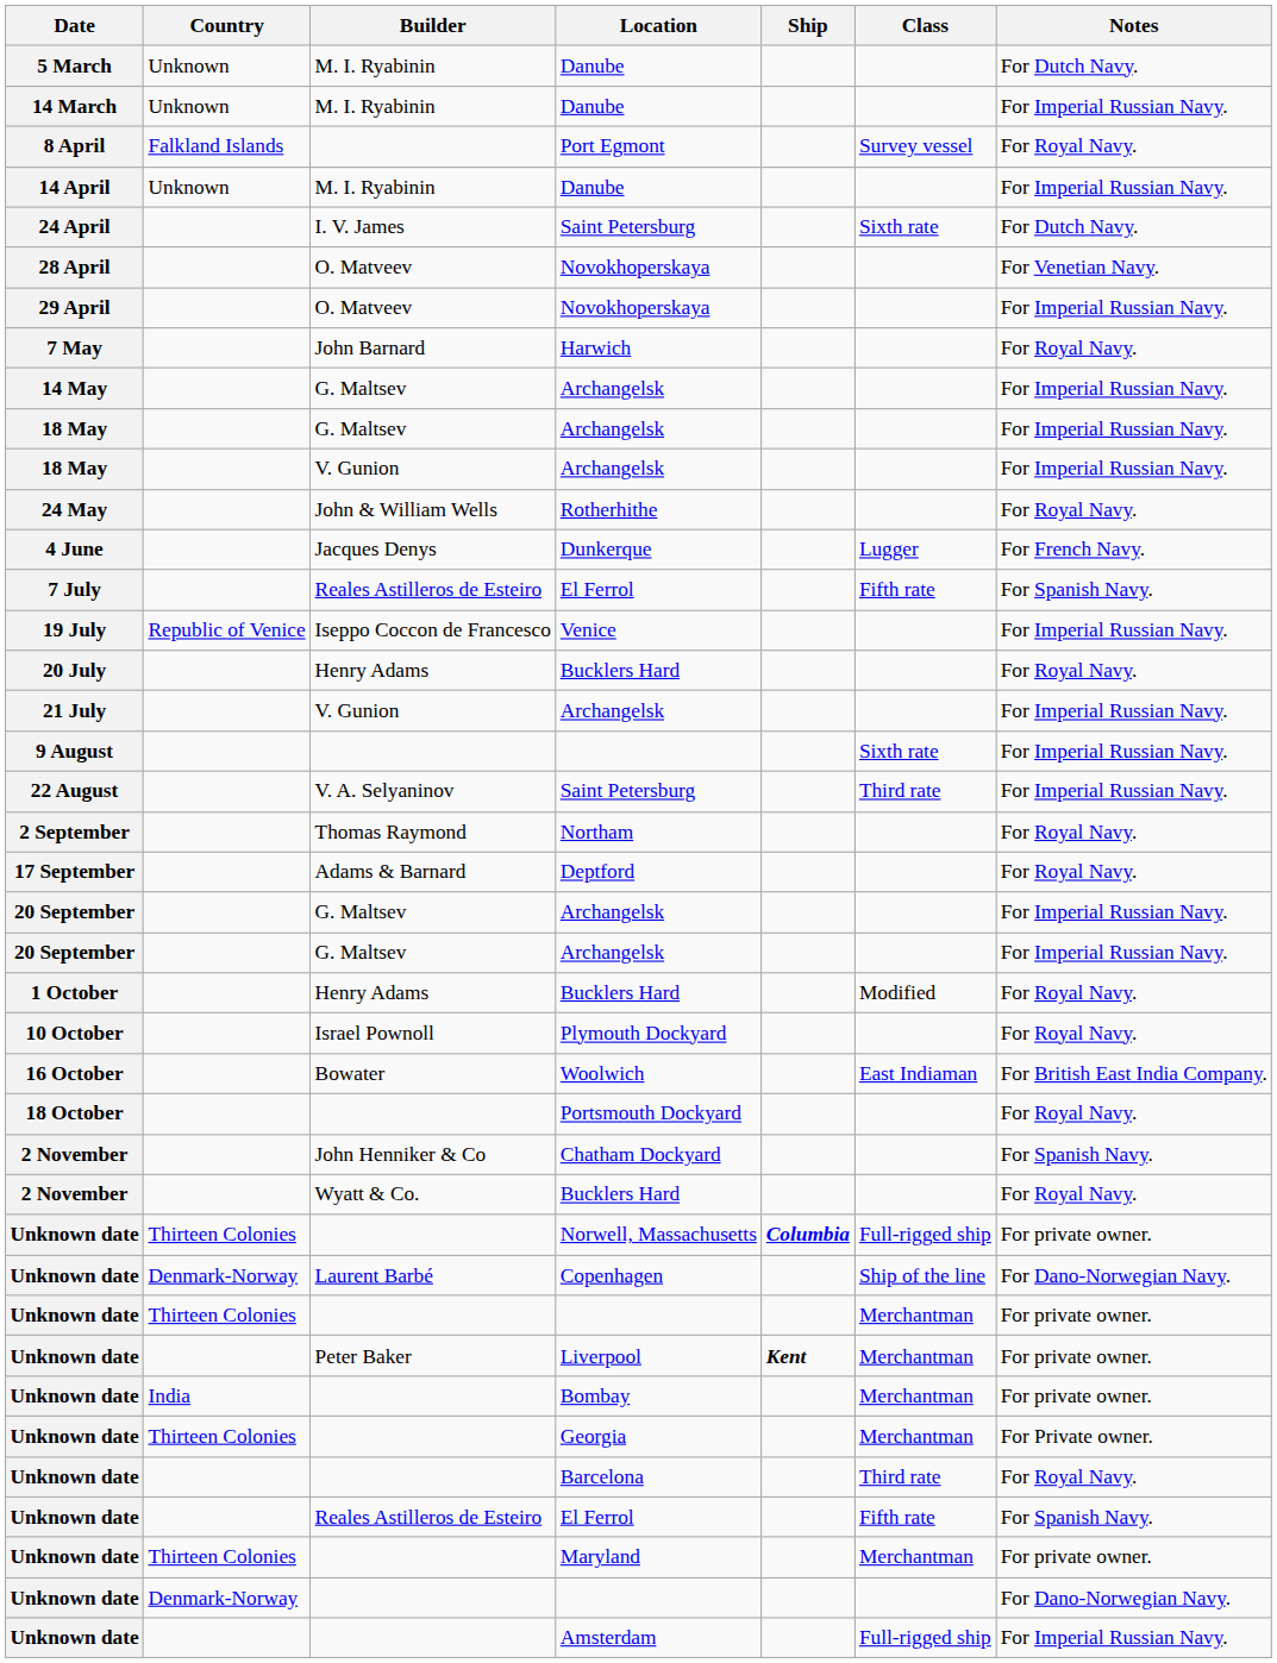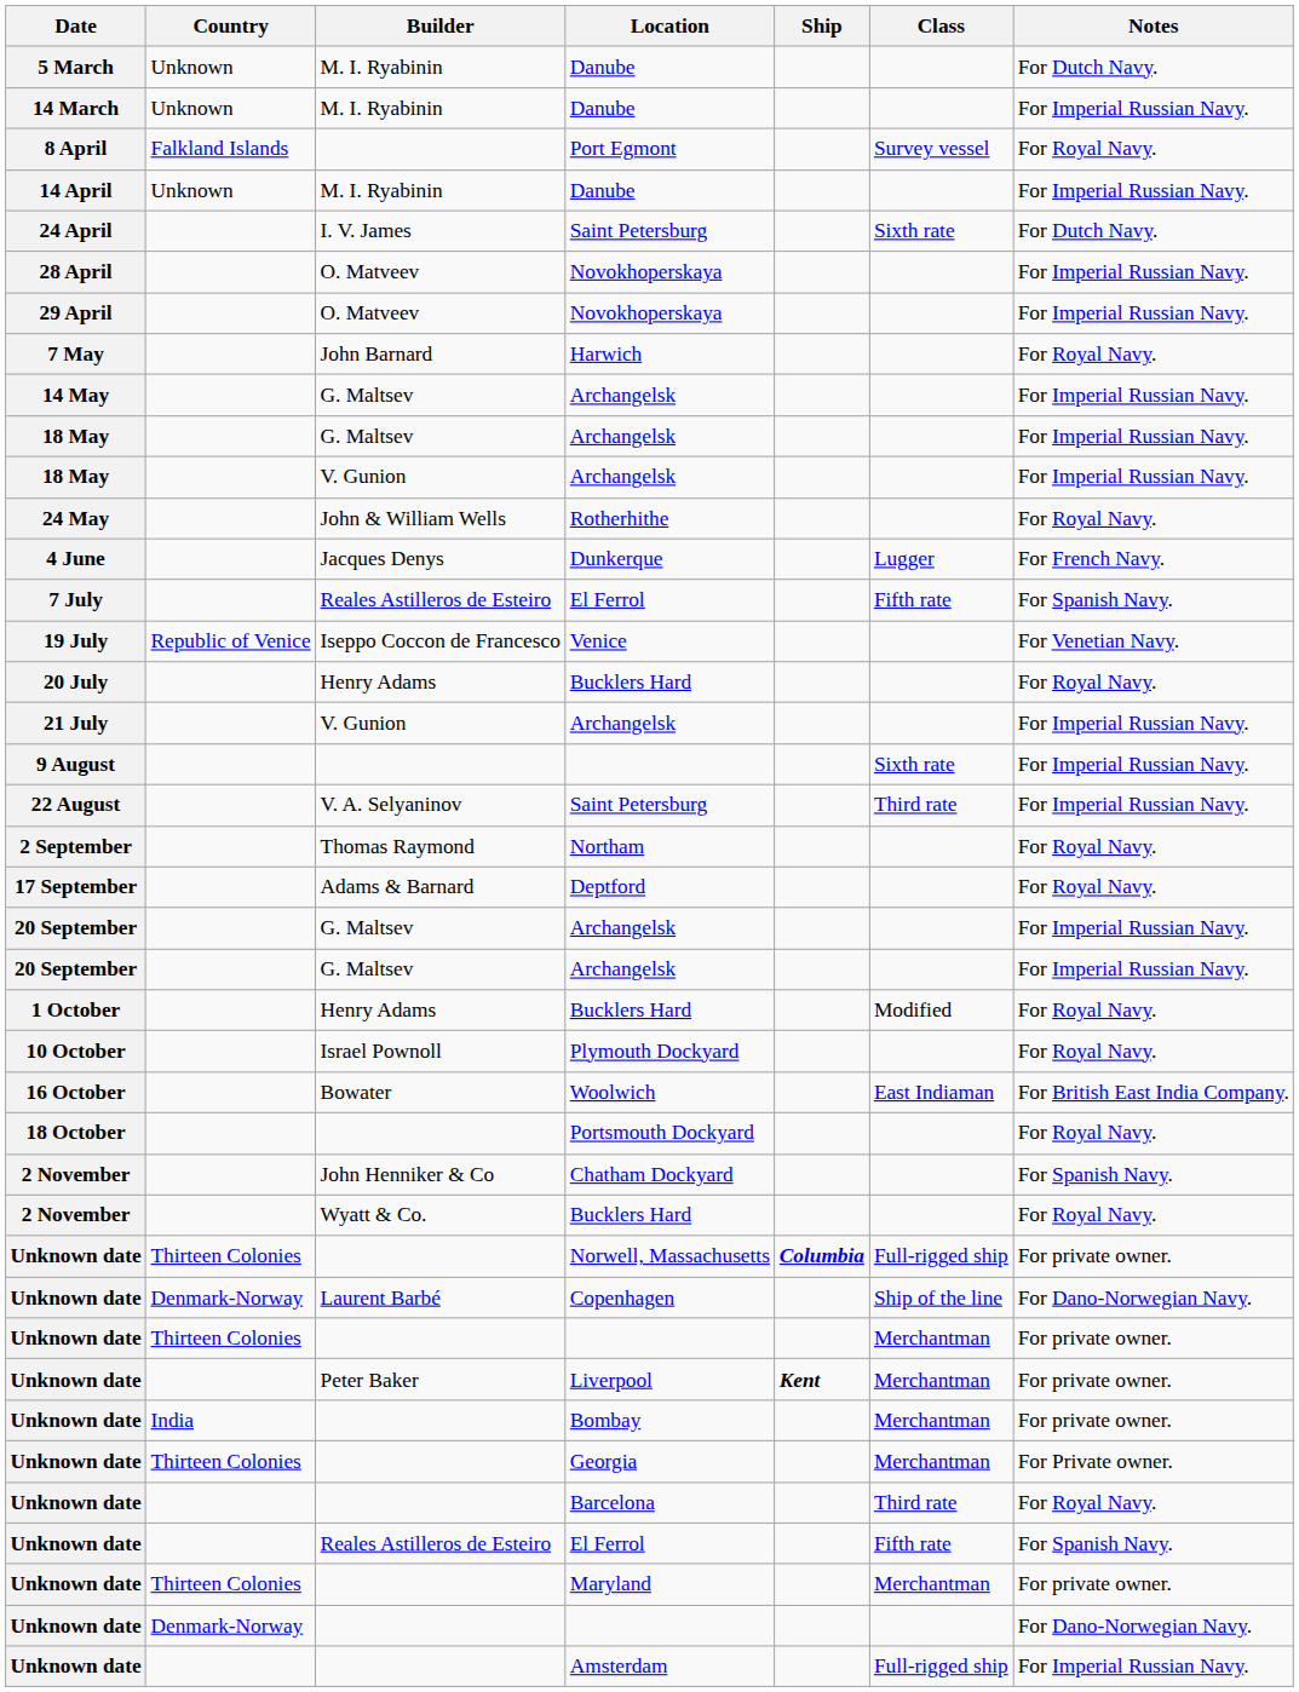 <table class="wikitable sortable" style="font-size:1.00em; line-height:1.5em;">
 <tr>
 <th>Date</th>
 <th>Country</th>
 <th>Builder</th>
 <th>Location</th>
 <th>Ship</th>
 <th>Class</th>
 <th>Notes</th>
 </tr>
 <tr ---->
 <th>5 March</th>
 <td>Unknown</td>
 <td>M. I. Ryabinin</td>
 <td><a href='#'>Danube</a></td>
 <td><strong></strong></td>
 <td></td>
 <td>For <a href='#'>Dutch Navy</a>.</td>
 </tr>
 <tr ---->
 <th>14 March</th>
 <td>Unknown</td>
 <td>M. I. Ryabinin</td>
 <td><a href='#'>Danube</a></td>
 <td><strong></strong></td>
 <td></td>
 <td>For <a href='#'>Imperial Russian Navy</a>.</td>
 </tr>
 <tr ---->
 <th>8 April</th>
 <td> <a href='#'>Falkland Islands</a></td>
 <td></td>
 <td><a href='#'>Port Egmont</a></td>
 <td><strong></strong></td>
 <td><a href='#'>Survey vessel</a></td>
 <td>For <a href='#'>Royal Navy</a>.</td>
 </tr>
 <tr ---->
 <th>14 April</th>
 <td>Unknown</td>
 <td>M. I. Ryabinin</td>
 <td><a href='#'>Danube</a></td>
 <td><strong></strong></td>
 <td></td>
 <td>For <a href='#'>Imperial Russian Navy</a>.</td>
 </tr>
 <tr ---->
 <th>24 April</th>
 <td></td>
 <td>I. V. James</td>
 <td><a href='#'>Saint Petersburg</a></td>
 <td><strong></strong></td>
 <td><a href='#'>Sixth rate</a></td>
 <td>For <a href='#'>Dutch Navy</a>.</td>
 </tr>
 <tr ---->
 <th>28 April</th>
 <td></td>
 <td>O. Matveev</td>
 <td><a href='#'>Novokhoperskaya</a></td>
 <td><strong></strong></td>
 <td></td>
-<td>For <a href='#'>Venetian Navy</a>.</td>
+<td>For <a href='#'>Imperial Russian Navy</a>.</td>
 </tr>
 <tr ---->
 <th>29 April</th>
 <td></td>
 <td>O. Matveev</td>
 <td><a href='#'>Novokhoperskaya</a></td>
 <td><strong></strong></td>
 <td></td>
 <td>For <a href='#'>Imperial Russian Navy</a>.</td>
 </tr>
 <tr ---->
 <th>7 May</th>
 <td></td>
 <td>John Barnard</td>
 <td><a href='#'>Harwich</a></td>
 <td><strong></strong></td>
 <td></td>
 <td>For <a href='#'>Royal Navy</a>.</td>
 </tr>
 <tr ---->
 <th>14 May</th>
 <td></td>
 <td>G. Maltsev</td>
 <td><a href='#'>Archangelsk</a></td>
 <td><strong></strong></td>
 <td></td>
 <td>For <a href='#'>Imperial Russian Navy</a>.</td>
 </tr>
 <tr ---->
 <th>18 May</th>
 <td></td>
 <td>G. Maltsev</td>
 <td><a href='#'>Archangelsk</a></td>
 <td><strong></strong></td>
 <td></td>
 <td>For <a href='#'>Imperial Russian Navy</a>.</td>
 </tr>
 <tr ---->
 <th>18 May</th>
 <td></td>
 <td>V. Gunion</td>
 <td><a href='#'>Archangelsk</a></td>
 <td><strong></strong></td>
 <td></td>
 <td>For <a href='#'>Imperial Russian Navy</a>.</td>
 </tr>
 <tr ---->
 <th>24 May</th>
 <td></td>
 <td>John & William Wells</td>
 <td><a href='#'>Rotherhithe</a></td>
 <td><strong></strong></td>
 <td></td>
 <td>For <a href='#'>Royal Navy</a>.</td>
 </tr>
 <tr ---->
 <th>4 June</th>
 <td></td>
 <td>Jacques Denys</td>
 <td><a href='#'>Dunkerque</a></td>
 <td><strong></strong></td>
 <td><a href='#'>Lugger</a></td>
 <td>For <a href='#'>French Navy</a>.</td>
 </tr>
 <tr ---->
 <th>7 July</th>
 <td></td>
 <td><a href='#'>Reales Astilleros de Esteiro</a></td>
 <td><a href='#'>El Ferrol</a></td>
 <td><strong></strong></td>
 <td><a href='#'>Fifth rate</a></td>
 <td>For <a href='#'>Spanish Navy</a>.</td>
 </tr>
 <tr ---->
 <th>19 July</th>
 <td> <a href='#'>Republic of Venice</a></td>
 <td>Iseppo Coccon de Francesco</td>
 <td><a href='#'>Venice</a></td>
 <td><strong></strong></td>
 <td></td>
-<td>For <a href='#'>Imperial Russian Navy</a>.</td>
+<td>For <a href='#'>Venetian Navy</a>.</td>
 </tr>
 <tr ---->
 <th>20 July</th>
 <td></td>
 <td>Henry Adams</td>
 <td><a href='#'>Bucklers Hard</a></td>
 <td><strong></strong></td>
 <td></td>
 <td>For <a href='#'>Royal Navy</a>.</td>
 </tr>
 <tr ---->
 <th>21 July</th>
 <td></td>
 <td>V. Gunion</td>
 <td><a href='#'>Archangelsk</a></td>
 <td><strong></strong></td>
 <td></td>
 <td>For <a href='#'>Imperial Russian Navy</a>.</td>
 </tr>
 <tr ---->
 <th>9 August</th>
 <td></td>
 <td></td>
 <td></td>
 <td><strong></strong></td>
 <td><a href='#'>Sixth rate</a></td>
 <td>For <a href='#'>Imperial Russian Navy</a>.</td>
 </tr>
 <tr ---->
 <th>22 August</th>
 <td></td>
 <td>V. A. Selyaninov</td>
 <td><a href='#'>Saint Petersburg</a></td>
 <td><strong></strong></td>
 <td><a href='#'>Third rate</a></td>
 <td>For <a href='#'>Imperial Russian Navy</a>.</td>
 </tr>
 <tr ---->
 <th>2 September</th>
 <td></td>
 <td>Thomas Raymond</td>
 <td><a href='#'>Northam</a></td>
 <td><strong></strong></td>
 <td></td>
 <td>For <a href='#'>Royal Navy</a>.</td>
 </tr>
 <tr ---->
 <th>17 September</th>
 <td></td>
 <td>Adams & Barnard</td>
 <td><a href='#'>Deptford</a></td>
 <td><strong></strong></td>
 <td></td>
 <td>For <a href='#'>Royal Navy</a>.</td>
 </tr>
 <tr ---->
 <th>20 September</th>
 <td></td>
 <td>G. Maltsev</td>
 <td><a href='#'>Archangelsk</a></td>
 <td><strong></strong></td>
 <td></td>
 <td>For <a href='#'>Imperial Russian Navy</a>.</td>
 </tr>
 <tr ---->
 <th>20 September</th>
 <td></td>
 <td>G. Maltsev</td>
 <td><a href='#'>Archangelsk</a></td>
 <td><strong></strong></td>
 <td></td>
 <td>For <a href='#'>Imperial Russian Navy</a>.</td>
 </tr>
 <tr ---->
 <th>1 October</th>
 <td></td>
 <td>Henry Adams</td>
 <td><a href='#'>Bucklers Hard</a></td>
 <td><strong></strong></td>
 <td>Modified </td>
 <td>For <a href='#'>Royal Navy</a>.</td>
 </tr>
 <tr ---->
 <th>10 October</th>
 <td></td>
 <td>Israel Pownoll</td>
 <td><a href='#'>Plymouth Dockyard</a></td>
 <td><strong></strong></td>
 <td></td>
 <td>For <a href='#'>Royal Navy</a>.</td>
 </tr>
 <tr ---->
 <th>16 October</th>
 <td></td>
 <td>Bowater</td>
 <td><a href='#'>Woolwich</a></td>
 <td><strong></strong></td>
 <td><a href='#'>East Indiaman</a></td>
 <td>For <a href='#'>British East India Company</a>.</td>
 </tr>
 <tr ---->
 <th>18 October</th>
 <td></td>
 <td></td>
 <td><a href='#'>Portsmouth Dockyard</a></td>
 <td><strong></strong></td>
 <td></td>
 <td>For <a href='#'>Royal Navy</a>.</td>
 </tr>
 <tr ---->
 <th>2 November</th>
 <td></td>
 <td>John Henniker & Co</td>
 <td><a href='#'>Chatham Dockyard</a></td>
 <td><strong></strong></td>
 <td></td>
 <td>For <a href='#'>Spanish Navy</a>.</td>
 </tr>
 <tr ---->
 <th>2 November</th>
 <td></td>
 <td>Wyatt & Co.</td>
 <td><a href='#'>Bucklers Hard</a></td>
 <td><strong></strong></td>
 <td></td>
 <td>For <a href='#'>Royal Navy</a>.</td>
 </tr>
 <tr ---->
 <th>Unknown date</th>
 <td> <a href='#'>Thirteen Colonies</a></td>
 <td></td>
 <td><a href='#'>Norwell, Massachusetts</a></td>
 <td><strong><a href='#'><em>Columbia</em></a></strong></td>
 <td><a href='#'>Full-rigged ship</a></td>
 <td>For private owner.</td>
 </tr>
 <tr ---->
 <th>Unknown date</th>
 <td> <a href='#'>Denmark-Norway</a></td>
 <td><a href='#'>Laurent Barbé</a></td>
 <td><a href='#'>Copenhagen</a></td>
 <td><strong></strong></td>
 <td><a href='#'>Ship of the line</a></td>
 <td>For <a href='#'>Dano-Norwegian Navy</a>.</td>
 </tr>
 <tr ---->
 <th>Unknown date</th>
 <td> <a href='#'>Thirteen Colonies</a></td>
 <td></td>
 <td></td>
 <td><strong></strong></td>
 <td><a href='#'>Merchantman</a></td>
 <td>For private owner.</td>
 </tr>
 <tr ---->
 <th>Unknown date</th>
 <td></td>
 <td>Peter Baker</td>
 <td><a href='#'>Liverpool</a></td>
 <td><strong><em>Kent</em></strong></td>
 <td><a href='#'>Merchantman</a></td>
 <td>For private owner.</td>
 </tr>
 <tr ---->
 <th>Unknown date</th>
 <td> <a href='#'>India</a></td>
 <td></td>
 <td><a href='#'>Bombay</a></td>
 <td><strong></strong></td>
 <td><a href='#'>Merchantman</a></td>
 <td>For private owner.</td>
 </tr>
 <tr ---->
 <th>Unknown date</th>
 <td> <a href='#'>Thirteen Colonies</a></td>
 <td></td>
 <td><a href='#'>Georgia</a></td>
 <td><strong></strong></td>
 <td><a href='#'>Merchantman</a></td>
 <td>For Private owner.</td>
 </tr>
 <tr ---->
 <th>Unknown date</th>
 <td></td>
 <td></td>
 <td><a href='#'>Barcelona</a></td>
 <td><strong></strong></td>
 <td><a href='#'>Third rate</a></td>
 <td>For <a href='#'>Royal Navy</a>.</td>
 </tr>
 <tr ---->
 <th>Unknown date</th>
 <td></td>
 <td><a href='#'>Reales Astilleros de Esteiro</a></td>
 <td><a href='#'>El Ferrol</a></td>
 <td><strong></strong></td>
 <td><a href='#'>Fifth rate</a></td>
 <td>For <a href='#'>Spanish Navy</a>.</td>
 </tr>
 <tr ---->
 <th>Unknown date</th>
 <td> <a href='#'>Thirteen Colonies</a></td>
 <td></td>
 <td><a href='#'>Maryland</a></td>
 <td><strong></strong></td>
 <td><a href='#'>Merchantman</a></td>
 <td>For private owner.</td>
 </tr>
 <tr ---->
 <th>Unknown date</th>
 <td> <a href='#'>Denmark-Norway</a></td>
 <td></td>
 <td></td>
 <td><strong></strong></td>
 <td></td>
 <td>For <a href='#'>Dano-Norwegian Navy</a>.</td>
 </tr>
 <tr ---->
 <th>Unknown date</th>
 <td></td>
 <td></td>
 <td><a href='#'>Amsterdam</a></td>
 <td><strong></strong></td>
 <td><a href='#'>Full-rigged ship</a></td>
 <td>For <a href='#'>Imperial Russian Navy</a>.</td>
 </tr>
 </table>
